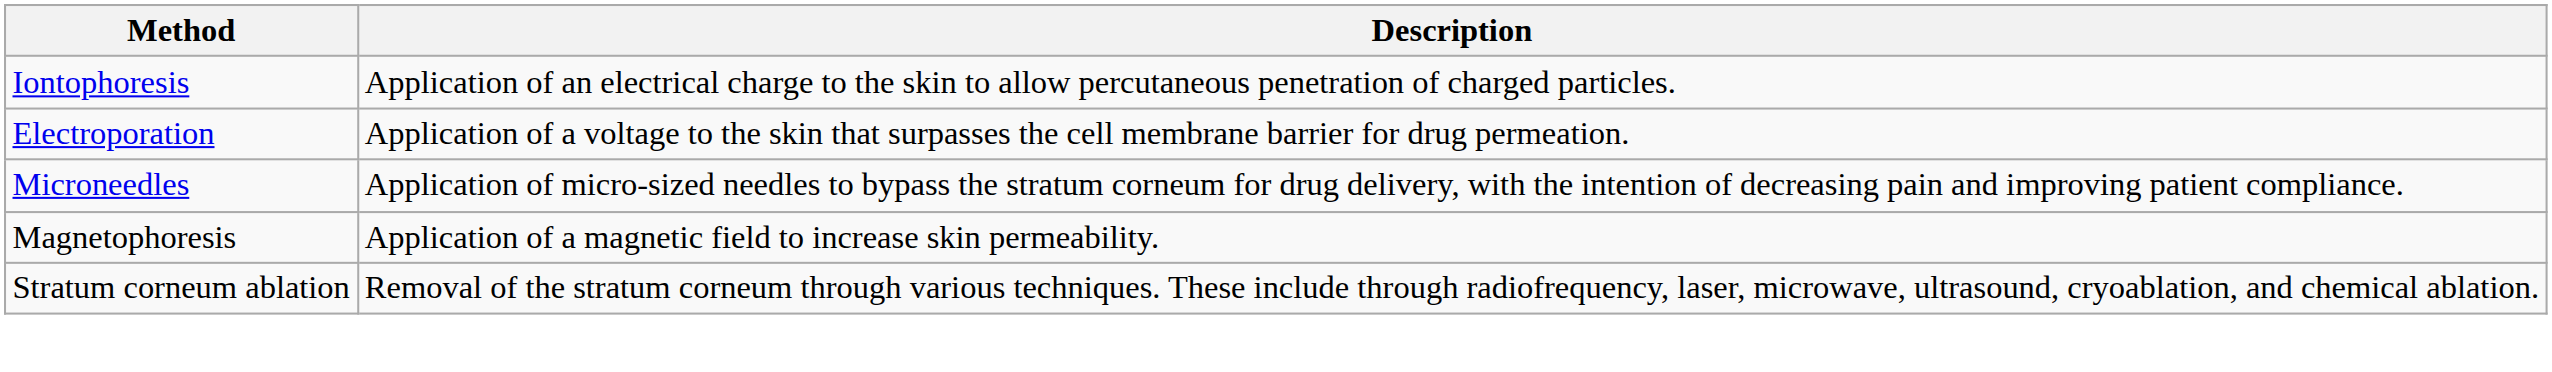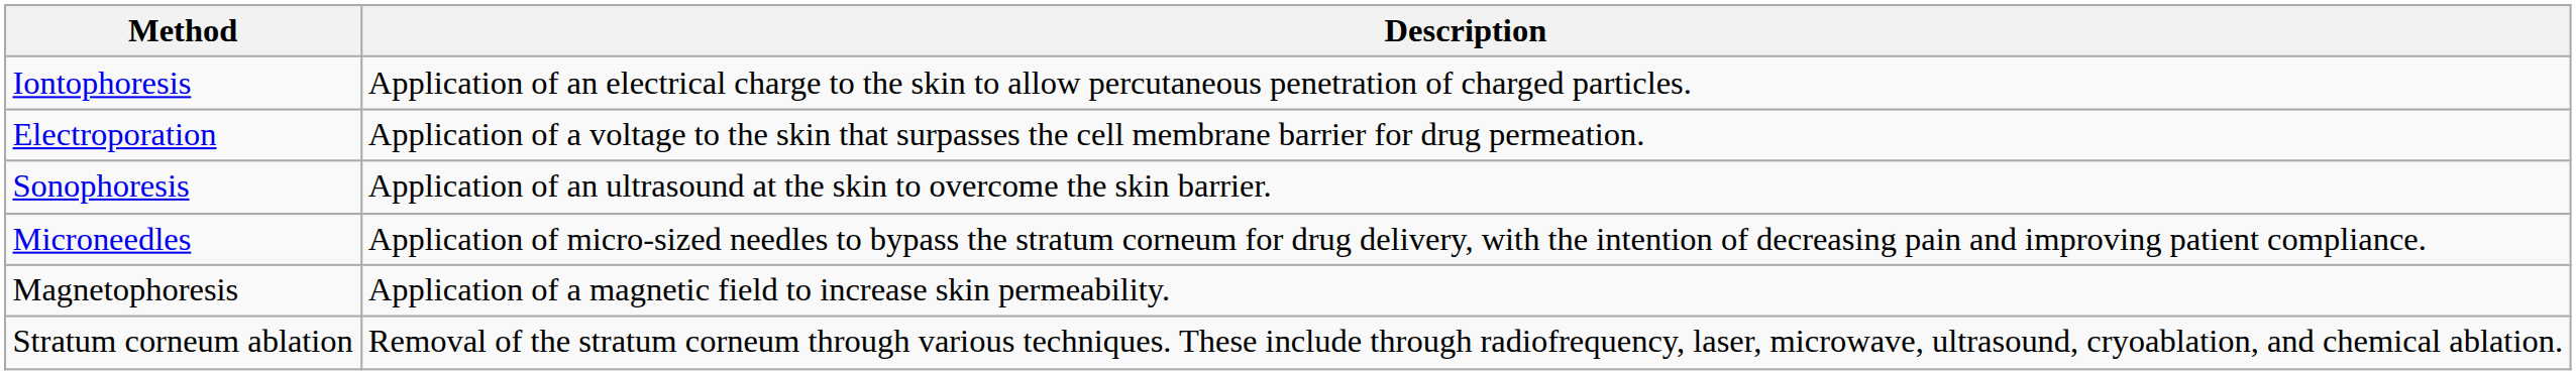 <table class="wikitable">
 <tr>
 <th>Method</th>
 <th>Description</th>
 </tr>
 <tr>
 <td><a href='#'>Iontophoresis</a></td>
 <td>Application of an electrical charge to the skin to allow percutaneous penetration of charged particles.</td>
 </tr>
 <tr>
 <td><a href='#'>Electroporation</a></td>
 <td>Application of a voltage to the skin that surpasses the cell membrane barrier for drug permeation.</td>
 </tr>
 <tr>
+<td><a href='#'>Sonophoresis</a></td>
+<td>Application of an ultrasound at the skin to overcome the skin barrier.</td>
+</tr>
+<tr>
 <td><a href='#'>Microneedles</a></td>
 <td>Application of micro-sized needles to bypass the stratum corneum for drug delivery, with the intention of decreasing pain and improving patient compliance.</td>
 </tr>
 <tr>
 <td>Magnetophoresis</td>
 <td>Application of a magnetic field to increase skin permeability.</td>
 </tr>
 <tr>
 <td>Stratum corneum ablation</td>
 <td>Removal of the stratum corneum through various techniques. These include through radiofrequency, laser, microwave, ultrasound, cryoablation, and chemical ablation.</td>
 </tr>
 </table>
